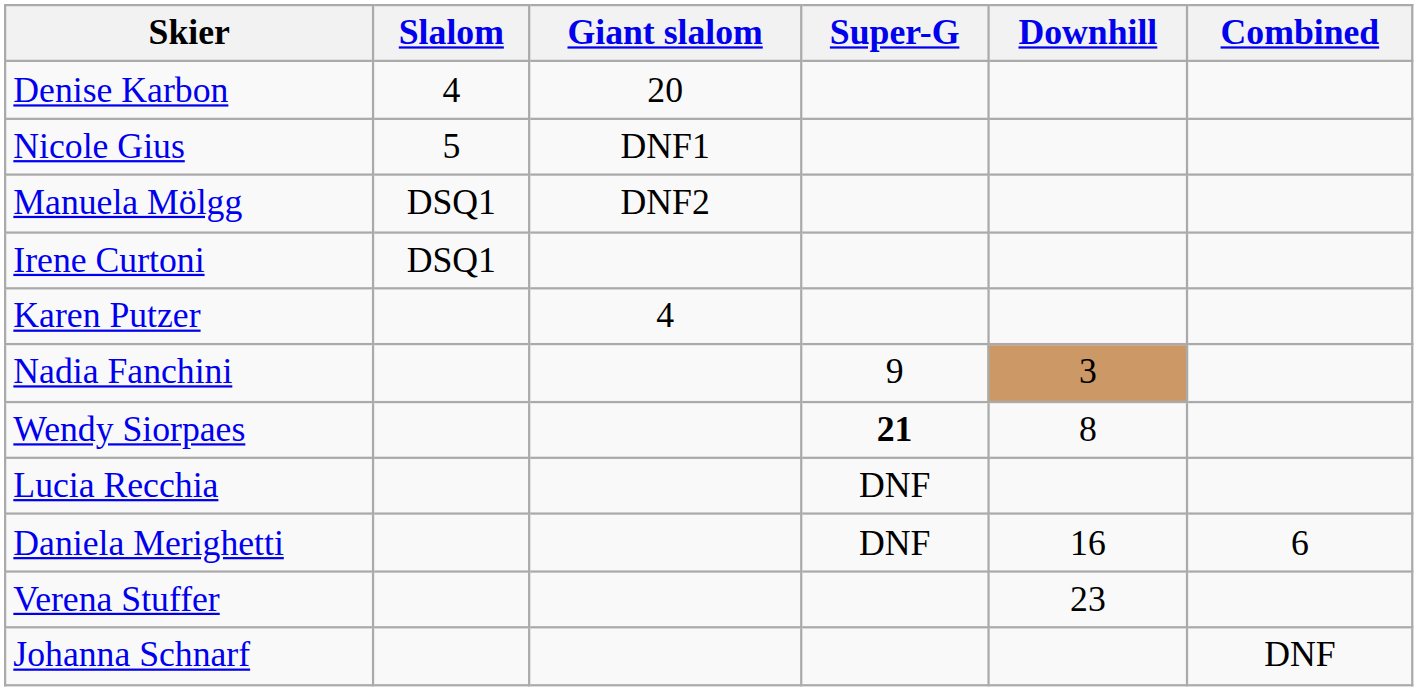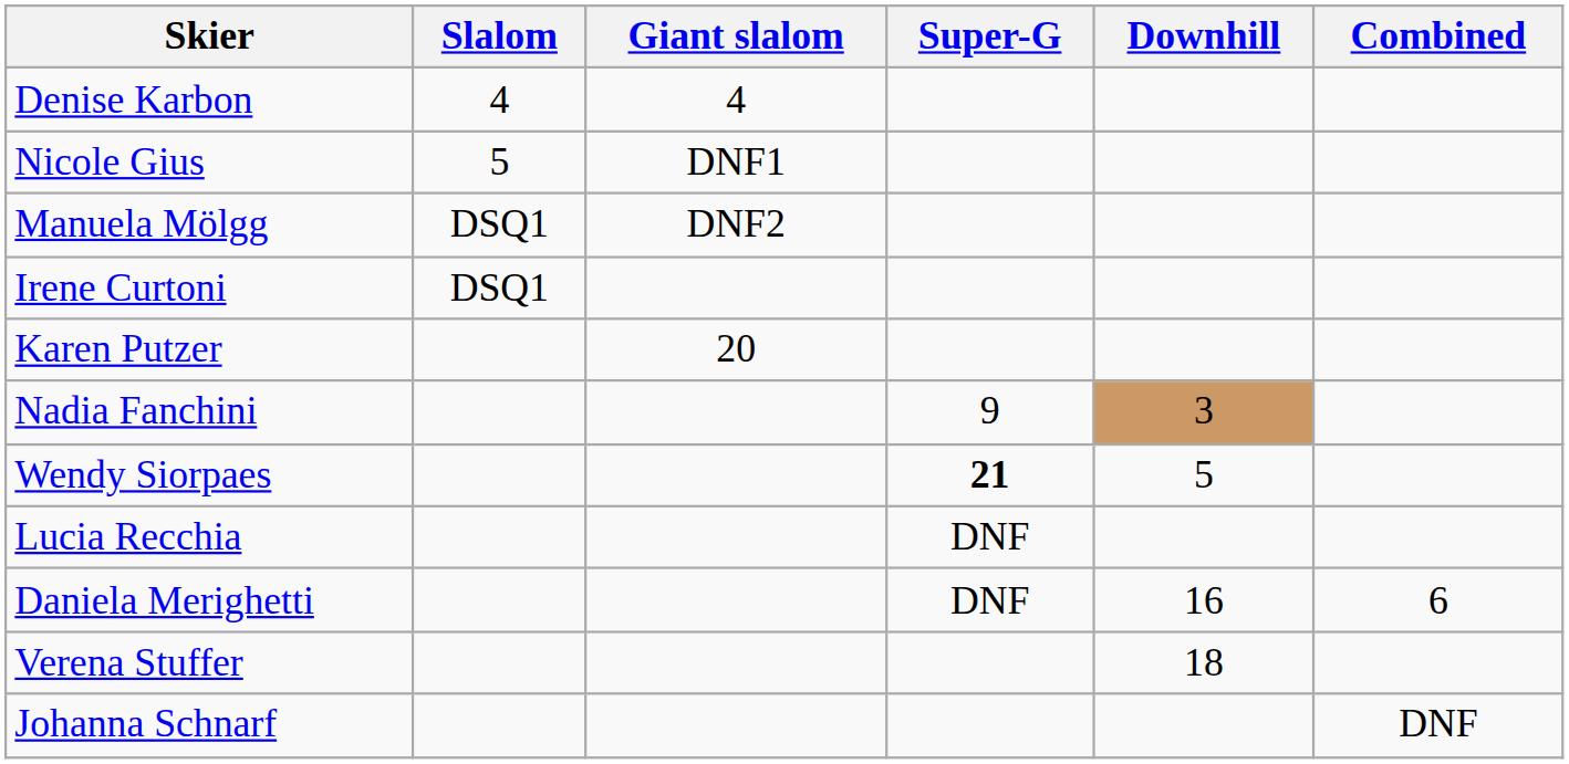 <table class="wikitable" width=50% style="font-size:100%; text-align:center;">
 <tr>
 <th>Skier</th>
 <th><a href='#'>Slalom</a></th>
 <th><a href='#'>Giant slalom</a></th>
 <th><a href='#'>Super-G</a></th>
 <th><a href='#'>Downhill</a></th>
 <th><a href='#'>Combined</a></th>
 </tr>
 <tr>
 <td align=left><a href='#'>Denise Karbon</a></td>
 <td>4</td>
-<td>20</td>
+<td>4</td>
 <td></td>
 <td></td>
 <td></td>
 </tr>
 <tr>
 <td align=left><a href='#'>Nicole Gius</a></td>
 <td>5</td>
 <td>DNF1</td>
 <td></td>
 <td></td>
 <td></td>
 </tr>
 <tr>
 <td align=left><a href='#'>Manuela Mölgg</a></td>
 <td>DSQ1</td>
 <td>DNF2</td>
 <td></td>
 <td></td>
 <td></td>
 </tr>
 <tr>
 <td align=left><a href='#'>Irene Curtoni</a></td>
 <td>DSQ1</td>
 <td></td>
 <td></td>
 <td></td>
 <td></td>
 </tr>
 <tr>
 <td align=left><a href='#'>Karen Putzer</a></td>
 <td></td>
-<td>4</td>
+<td>20</td>
 <td></td>
 <td></td>
 <td></td>
 </tr>
 <tr>
 <td align=left><a href='#'>Nadia Fanchini</a></td>
 <td></td>
 <td></td>
 <td>9</td>
 <td bgcolor=cc9966>3</td>
 <td></td>
 </tr>
 <tr>
 <td align=left><a href='#'>Wendy Siorpaes</a></td>
 <td></td>
 <td></td>
 <td><strong>21</strong></td>
-<td>8</td>
+<td>5</td>
 <td></td>
 </tr>
 <tr>
 <td align=left><a href='#'>Lucia Recchia</a></td>
 <td></td>
 <td></td>
 <td>DNF</td>
 <td></td>
 <td></td>
 </tr>
 <tr>
 <td align=left><a href='#'>Daniela Merighetti</a></td>
 <td></td>
 <td></td>
 <td>DNF</td>
 <td>16</td>
 <td>6</td>
 </tr>
 <tr>
 <td align=left><a href='#'>Verena Stuffer</a></td>
 <td></td>
 <td></td>
 <td></td>
-<td>23</td>
+<td>18</td>
 <td></td>
 </tr>
 <tr>
 <td align=left><a href='#'>Johanna Schnarf</a></td>
 <td></td>
 <td></td>
 <td></td>
 <td></td>
 <td>DNF</td>
 </tr>
 </table>
